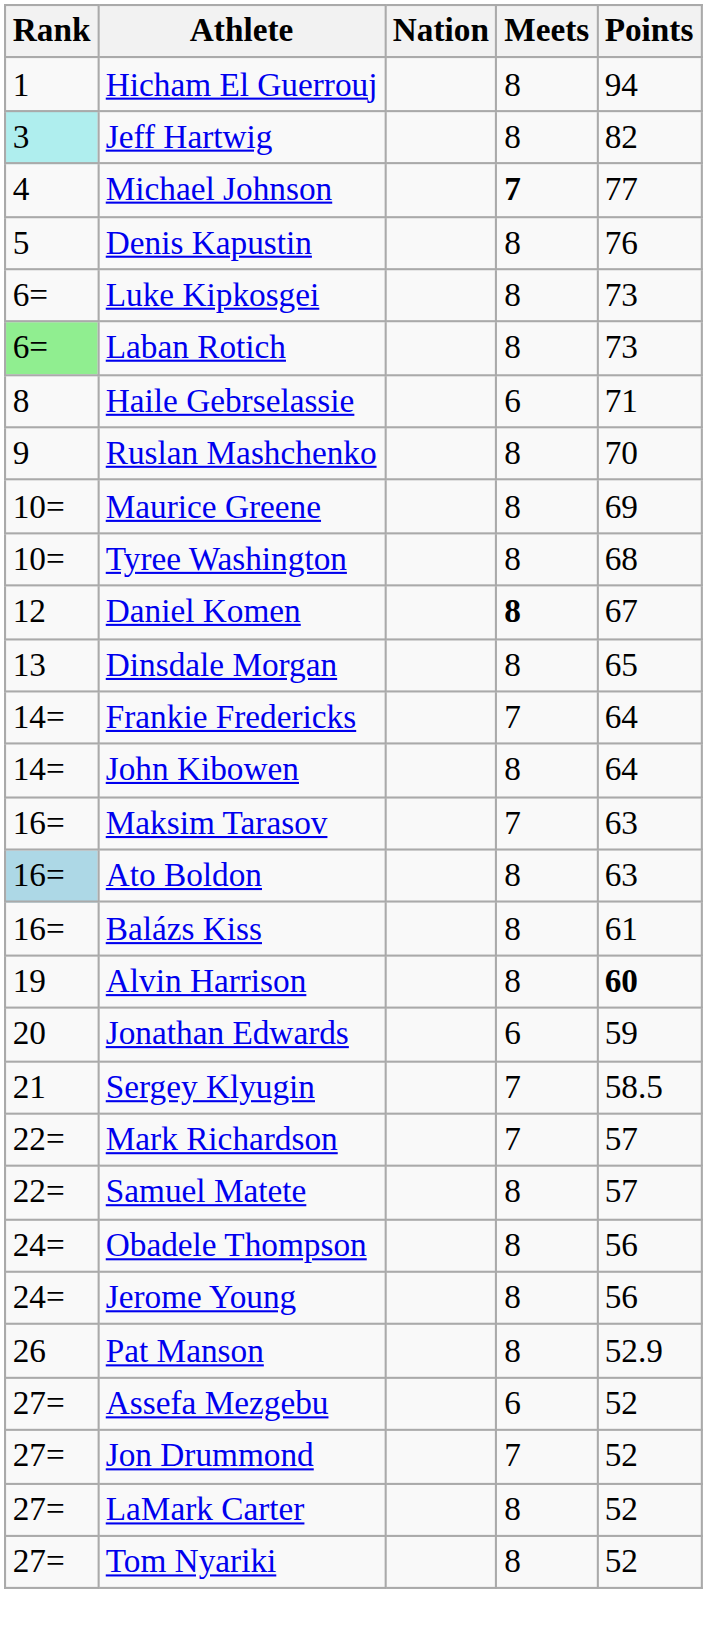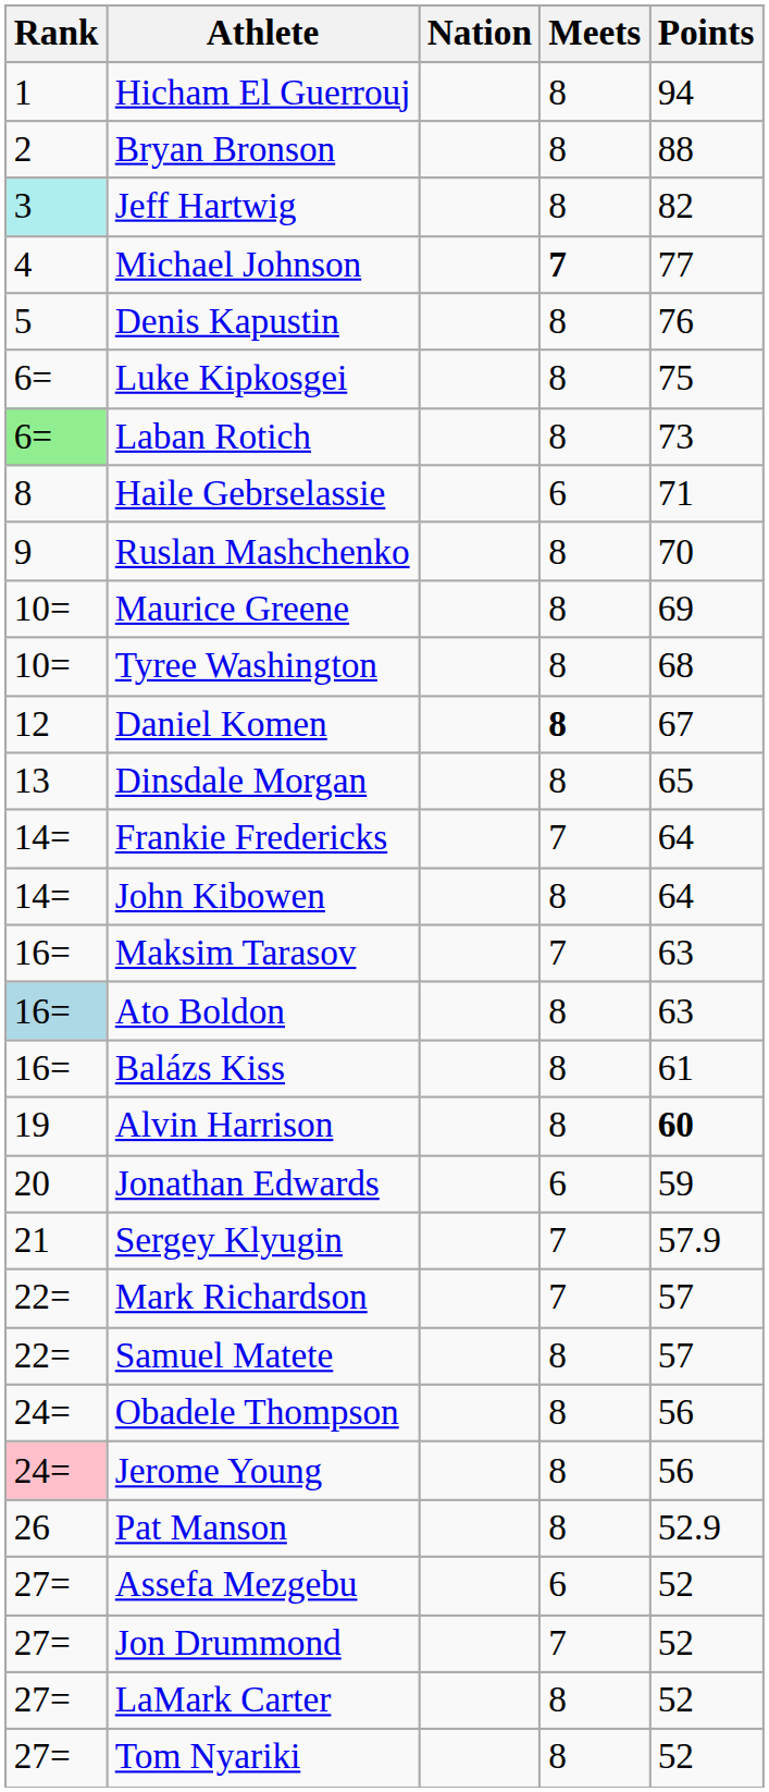 <table class=wikitable>
 <tr>
 <th>Rank</th>
 <th>Athlete</th>
 <th>Nation</th>
 <th>Meets</th>
 <th>Points</th>
 </tr>
 <tr>
 <td>1</td>
 <td><a href='#'>Hicham El Guerrouj</a></td>
 <td></td>
 <td>8</td>
 <td>94</td>
+</tr>
+<tr>
+<td>2</td>
+<td><a href='#'>Bryan Bronson</a></td>
+<td></td>
+<td>8</td>
+<td>88</td>
 </tr>
 <tr>
 <td style="background: paleturquoise;">3</td>
 <td><a href='#'>Jeff Hartwig</a></td>
 <td></td>
 <td>8</td>
 <td>82</td>
 </tr>
 <tr>
 <td>4</td>
 <td><a href='#'>Michael Johnson</a></td>
 <td></td>
 <td><strong>7</strong></td>
 <td>77</td>
 </tr>
 <tr>
 <td>5</td>
 <td><a href='#'>Denis Kapustin</a></td>
 <td></td>
 <td>8</td>
 <td>76</td>
 </tr>
 <tr>
 <td>6=</td>
 <td><a href='#'>Luke Kipkosgei</a></td>
 <td></td>
 <td>8</td>
-<td>73</td>
+<td>75</td>
 </tr>
 <tr>
 <td style="background: lightgreen;">6=</td>
 <td><a href='#'>Laban Rotich</a></td>
 <td></td>
 <td>8</td>
 <td>73</td>
 </tr>
 <tr>
 <td>8</td>
 <td><a href='#'>Haile Gebrselassie</a></td>
 <td></td>
 <td>6</td>
 <td>71</td>
 </tr>
 <tr>
 <td>9</td>
 <td><a href='#'>Ruslan Mashchenko</a></td>
 <td></td>
 <td>8</td>
 <td>70</td>
 </tr>
 <tr>
 <td>10=</td>
 <td><a href='#'>Maurice Greene</a></td>
 <td></td>
 <td>8</td>
 <td>69</td>
 </tr>
 <tr>
 <td>10=</td>
 <td><a href='#'>Tyree Washington</a></td>
 <td></td>
 <td>8</td>
 <td>68</td>
 </tr>
 <tr>
 <td>12</td>
 <td><a href='#'>Daniel Komen</a></td>
 <td></td>
 <td><strong>8</strong></td>
 <td>67</td>
 </tr>
 <tr>
 <td>13</td>
 <td><a href='#'>Dinsdale Morgan</a></td>
 <td></td>
 <td>8</td>
 <td>65</td>
 </tr>
 <tr>
 <td>14=</td>
 <td><a href='#'>Frankie Fredericks</a></td>
 <td></td>
 <td>7</td>
 <td>64</td>
 </tr>
 <tr>
 <td>14=</td>
 <td><a href='#'>John Kibowen</a></td>
 <td></td>
 <td>8</td>
 <td>64</td>
 </tr>
 <tr>
 <td>16=</td>
 <td><a href='#'>Maksim Tarasov</a></td>
 <td></td>
 <td>7</td>
 <td>63</td>
 </tr>
 <tr>
 <td style="background: lightblue;">16=</td>
 <td><a href='#'>Ato Boldon</a></td>
 <td></td>
 <td>8</td>
 <td>63</td>
 </tr>
 <tr>
 <td>16=</td>
 <td><a href='#'>Balázs Kiss</a></td>
 <td></td>
 <td>8</td>
 <td>61</td>
 </tr>
 <tr>
 <td>19</td>
 <td><a href='#'>Alvin Harrison</a></td>
 <td></td>
 <td>8</td>
 <td><strong>60</strong></td>
 </tr>
 <tr>
 <td>20</td>
 <td><a href='#'>Jonathan Edwards</a></td>
 <td></td>
 <td>6</td>
 <td>59</td>
 </tr>
 <tr>
 <td>21</td>
 <td><a href='#'>Sergey Klyugin</a></td>
 <td></td>
 <td>7</td>
-<td>58.5</td>
+<td>57.9</td>
 </tr>
 <tr>
 <td>22=</td>
 <td><a href='#'>Mark Richardson</a></td>
 <td></td>
 <td>7</td>
 <td>57</td>
 </tr>
 <tr>
 <td>22=</td>
 <td><a href='#'>Samuel Matete</a></td>
 <td></td>
 <td>8</td>
 <td>57</td>
 </tr>
 <tr>
 <td>24=</td>
 <td><a href='#'>Obadele Thompson</a></td>
 <td></td>
 <td>8</td>
 <td>56</td>
 </tr>
 <tr>
-<td>24=</td>
+<td style="background: pink;">24=</td>
 <td><a href='#'>Jerome Young</a></td>
 <td></td>
 <td>8</td>
 <td>56</td>
 </tr>
 <tr>
 <td>26</td>
 <td><a href='#'>Pat Manson</a></td>
 <td></td>
 <td>8</td>
 <td>52.9</td>
 </tr>
 <tr>
 <td>27=</td>
 <td><a href='#'>Assefa Mezgebu</a></td>
 <td></td>
 <td>6</td>
 <td>52</td>
 </tr>
 <tr>
 <td>27=</td>
 <td><a href='#'>Jon Drummond</a></td>
 <td></td>
 <td>7</td>
 <td>52</td>
 </tr>
 <tr>
 <td>27=</td>
 <td><a href='#'>LaMark Carter</a></td>
 <td></td>
 <td>8</td>
 <td>52</td>
 </tr>
 <tr>
 <td>27=</td>
 <td><a href='#'>Tom Nyariki</a></td>
 <td></td>
 <td>8</td>
 <td>52</td>
 </tr>
 </table>
